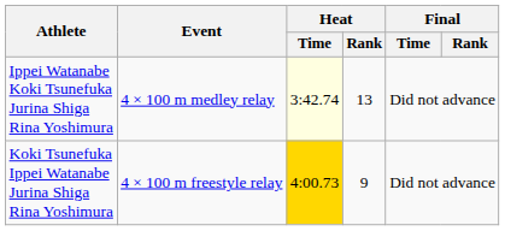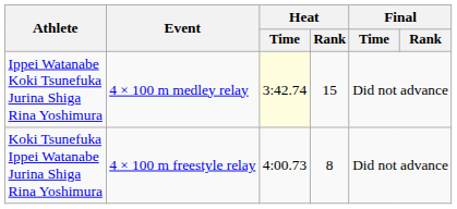 <table class=wikitable style="font-size:90%">
 <tr>
 <th rowspan=2>Athlete</th>
 <th rowspan=2>Event</th>
 <th colspan="2">Heat</th>
 <th colspan="2">Final</th>
 </tr>
 <tr style="font-size:95%">
 <th>Time</th>
 <th>Rank</th>
 <th>Time</th>
 <th>Rank</th>
 </tr>
 <tr align=center>
 <td align=left><a href='#'>Ippei Watanabe</a><br><a href='#'>Koki Tsunefuka</a><br><a href='#'>Jurina Shiga</a><br><a href='#'>Rina Yoshimura</a></td>
 <td align=left><a href='#'>4 × 100 m medley relay</a></td>
 <td style="background: lightyellow;">3:42.74</td>
-<td>13</td>
+<td>15</td>
 <td colspan="2" align=center>Did not advance</td>
 </tr>
 <tr align=center>
 <td align=left><a href='#'>Koki Tsunefuka</a><br><a href='#'>Ippei Watanabe</a><br><a href='#'>Jurina Shiga</a><br><a href='#'>Rina Yoshimura</a></td>
 <td align=left><a href='#'>4 × 100 m freestyle relay</a></td>
-<td style="background: gold;">4:00.73</td>
-<td>9</td>
+<td>4:00.73</td>
+<td>8</td>
 <td colspan="2" align=center>Did not advance</td>
 </tr>
 </table>
